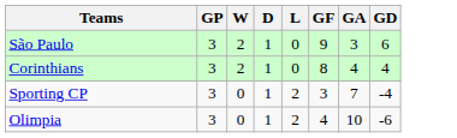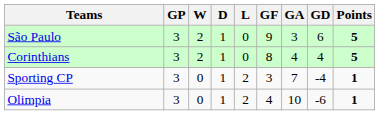 <table class="wikitable sortable">
 <tr>
 <th width=185>Teams</th>
 <th width=20>GP</th>
 <th width=20>W</th>
 <th width=20>D</th>
 <th width=20>L</th>
 <th width=20>GF</th>
 <th width=20>GA</th>
 <th width=20>GD</th>
+<th width=20>Points</th>
 </tr>
 <tr align=center bgcolor=#ccffcc>
 <td style="text-align:left;"> <a href='#'>São Paulo</a></td>
 <td>3</td>
 <td>2</td>
 <td>1</td>
 <td>0</td>
 <td>9</td>
 <td>3</td>
 <td>6</td>
+<td><strong>5</strong></td>
 </tr>
 <tr align=center bgcolor=#ccffcc>
 <td style="text-align:left;"> <a href='#'>Corinthians</a></td>
 <td>3</td>
 <td>2</td>
 <td>1</td>
 <td>0</td>
 <td>8</td>
 <td>4</td>
 <td>4</td>
+<td><strong>5</strong></td>
 </tr>
 <tr align=center>
 <td style="text-align:left;"> <a href='#'>Sporting CP</a></td>
 <td>3</td>
 <td>0</td>
 <td>1</td>
 <td>2</td>
 <td>3</td>
 <td>7</td>
 <td>-4</td>
+<td><strong>1</strong></td>
 </tr>
 <tr align=center>
 <td style="text-align:left;"> <a href='#'>Olimpia</a></td>
 <td>3</td>
 <td>0</td>
 <td>1</td>
 <td>2</td>
 <td>4</td>
 <td>10</td>
 <td>-6</td>
+<td><strong>1</strong></td>
 </tr>
 </table>
